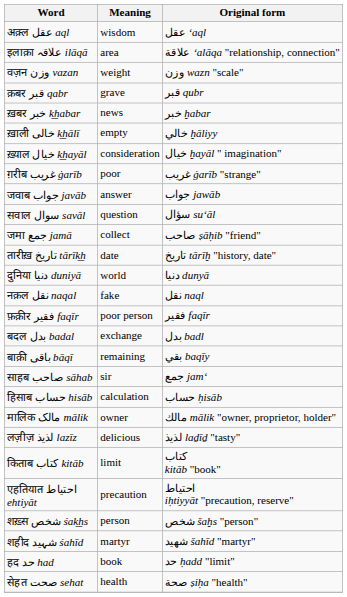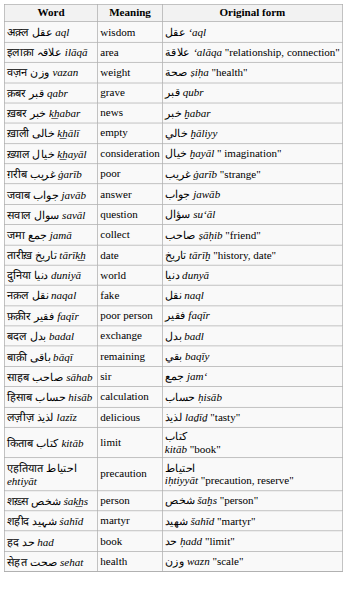 <table class="wikitable">
 <tr>
 <th>Word</th>
 <th>Meaning</th>
 <th>Original form</th>
 </tr>
 <tr>
 <td style="width:08em">अक़्ल عقل <em>aql</em></td>
 <td>wisdom</td>
 <td>عقل <em>‘aql</em></td>
 </tr>
 <tr>
 <td>इलाक़ा علاقہ <em>ilāqā</em></td>
 <td>area</td>
 <td>علاقة <em>‘alāqa</em> "relationship, connection"</td>
 </tr>
 <tr>
 <td>वज़न وزن <em>vazan</em></td>
 <td>weight</td>
-<td>وزن <em>wazn</em> "scale"</td>
+<td>صحة <em>ṣiḥa</em> "health"</td>
 </tr>
 <tr>
 <td>क़बर قبر <em>qabr</em></td>
 <td>grave</td>
 <td>قبر <em>qubr</em></td>
 </tr>
 <tr>
 <td>ख़बर خبر <em>k͟habar</em></td>
 <td>news</td>
 <td>خبر <em>ḫabar</em></td>
 </tr>
 <tr>
 <td>ख़ाली خالی <em>k͟hālī</em></td>
 <td>empty</td>
 <td>خالي <em>ḫāliyy</em></td>
 </tr>
 <tr>
 <td>ख़्याल خیال <em>k͟hayāl</em></td>
 <td>consideration</td>
 <td>خيال <em>ḫayāl</em> " imagination"</td>
 </tr>
 <tr>
 <td>ग़रीब غریب <em>ġarīb</em></td>
 <td>poor</td>
 <td>غريب <em>ġarīb</em> "strange"</td>
 </tr>
 <tr>
 <td>जवाब جواب <em>javāb</em></td>
 <td>answer</td>
 <td>جواب <em>jawāb</em></td>
 </tr>
 <tr>
 <td>सवाल سوال <em>savāl</em></td>
 <td>question</td>
 <td>سؤال <em>su‘āl</em></td>
 </tr>
 <tr>
 <td>जमा جمع <em>jamā</em></td>
 <td>collect</td>
 <td>صاحب <em>ṣāḥib</em> "friend"</td>
 </tr>
 <tr>
 <td>तारीख़ تاریخ <em>tārīk͟h</em></td>
 <td>date</td>
 <td>تاريخ <em>tārīḫ</em> "history, date"</td>
 </tr>
 <tr>
 <td>दुनिया دنیا <em>duniyā</em></td>
 <td>world</td>
 <td>دنيا <em>dunyā</em></td>
 </tr>
 <tr>
 <td>नक़ल نقل <em>naqal</em></td>
 <td>fake</td>
 <td>نقل <em>naql</em></td>
 </tr>
 <tr>
 <td>फ़क़ीर فقیر <em>faqīr</em></td>
 <td>poor person</td>
 <td>فقير <em>faqīr</em></td>
 </tr>
 <tr>
 <td>बदल بدل <em>badal</em></td>
 <td>exchange</td>
 <td>بدل <em>badl</em></td>
 </tr>
 <tr>
 <td>बाक़ी باقی <em>bāqī</em></td>
 <td>remaining</td>
 <td>بقي <em>baqīy</em></td>
 </tr>
 <tr>
 <td>साहब صاحب <em>sāhab</em></td>
 <td>sir</td>
 <td>جمع <em>jam‘</em></td>
 </tr>
 <tr>
 <td>हिसाब حساب <em>hisāb</em></td>
 <td>calculation</td>
 <td>حساب <em>ḥisāb</em></td>
 </tr>
 <tr>
-<td>मालिक مالک <em>mālik</em></td>
-<td>owner</td>
-<td>مالك <em>mālik</em> "owner, proprietor, holder"</td>
-</tr>
-<tr>
 <td>लज़ीज़ لذیذ <em>lazīz</em></td>
 <td>delicious</td>
 <td>لذيذ <em>laḏīḏ</em> "tasty"</td>
 </tr>
 <tr>
 <td>किताब کتاب <em>kitāb</em></td>
 <td>limit</td>
 <td>كتاب<br><em>kitāb</em> "book"</td>
 </tr>
 <tr>
 <td>एहतियात احتیاط <em>ehtiyāt</em></td>
 <td>precaution</td>
 <td>احتياط<br><em>iḥtiyyāt</em> "precaution, reserve"</td>
 </tr>
 <tr>
 <td>शख़्स شخص <em>śak͟hs</em></td>
 <td>person</td>
 <td>شخص <em>šaḫs</em> "person"</td>
 </tr>
 <tr>
 <td>शहीद شہید <em>śahīd</em></td>
 <td>martyr</td>
 <td>شهيد <em>šahīd</em> "martyr"</td>
 </tr>
 <tr>
 <td>हद حد <em>had</em></td>
 <td>book</td>
 <td>حد <em>ḥadd</em> "limit"</td>
 </tr>
 <tr>
 <td>सेहत صحت <em>sehat</em></td>
 <td>health</td>
-<td>صحة <em>ṣiḥa</em> "health"</td>
+<td>وزن <em>wazn</em> "scale"</td>
 </tr>
 <tr>
 </tr>
 </table>
